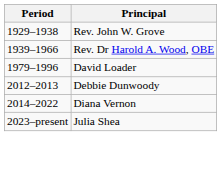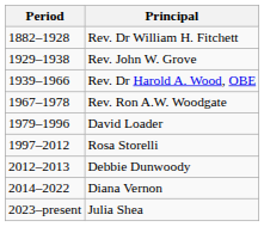 <table class="wikitable">
 <tr>
 <th>Period</th>
 <th>Principal</th>
+</tr>
+<tr>
+<td>1882–1928</td>
+<td>Rev. Dr William H. Fitchett</td>
 </tr>
 <tr>
 <td>1929–1938</td>
 <td>Rev. John W. Grove</td>
 </tr>
 <tr>
 <td>1939–1966</td>
 <td>Rev. Dr <a href='#'>Harold A. Wood</a>, <a href='#'>OBE</a></td>
 </tr>
 <tr>
+<td>1967–1978</td>
+<td>Rev. Ron A.W. Woodgate</td>
+</tr>
+<tr>
 <td>1979–1996</td>
 <td>David Loader</td>
+</tr>
+<tr>
+<td>1997–2012</td>
+<td>Rosa Storelli</td>
 </tr>
 <tr>
 <td>2012–2013</td>
 <td>Debbie Dunwoody</td>
 </tr>
 <tr>
 <td>2014–2022</td>
 <td>Diana Vernon</td>
 </tr>
 <tr>
 <td>2023–present</td>
 <td>Julia Shea</td>
 </tr>
 </table>
